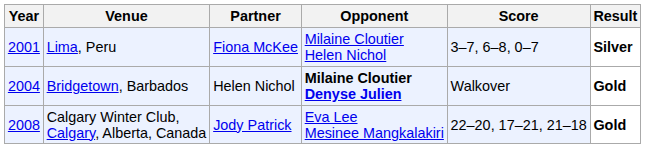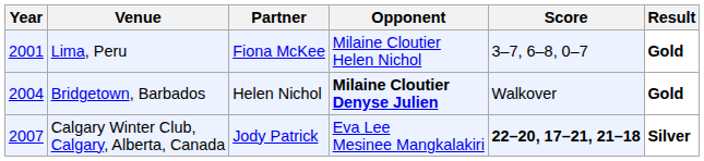 <table class="sortable wikitable" style="font-size: 90%;">
 <tr>
 <th>Year</th>
 <th>Venue</th>
 <th>Partner</th>
 <th>Opponent</th>
 <th>Score</th>
 <th>Result</th>
 </tr>
 <tr style="background:#ECF2FF">
 <td align="center"><a href='#'>2001</a></td>
 <td align="left"><a href='#'>Lima</a>, Peru</td>
 <td align="left"> <a href='#'>Fiona McKee</a></td>
 <td align="left"> <a href='#'>Milaine Cloutier</a><br> <a href='#'>Helen Nichol</a></td>
 <td align="left">3–7, 6–8, 0–7</td>
-<td style="text-align:left; background:white"> <strong>Silver</strong></td>
+<td style="text-align:left; background:white"> <strong>Gold</strong></td>
 </tr>
 <tr style="background:#ECF2FF">
 <td align="center"><a href='#'>2004</a></td>
 <td align="left"><a href='#'>Bridgetown</a>, Barbados</td>
 <td align="left"> Helen Nichol</td>
 <td align="left"><strong> Milaine Cloutier<br> <a href='#'>Denyse Julien</a></strong></td>
 <td align="left">Walkover</td>
 <td style="text-align:left; background:white"> <strong>Gold</strong></td>
 </tr>
 <tr style="background:#ECF2FF">
-<td align="center"><a href='#'>2008</a></td>
+<td align="center"><a href='#'>2007</a></td>
 <td align="left">Calgary Winter Club, <br><a href='#'>Calgary</a>, Alberta, Canada</td>
 <td align="left"> <a href='#'>Jody Patrick</a></td>
 <td align="left"> <a href='#'>Eva Lee</a><br> <a href='#'>Mesinee Mangkalakiri</a></td>
-<td align="left">22–20, 17–21, 21–18</td>
-<td style="text-align:left; background:white"> <strong>Gold</strong></td>
+<td align="left"><strong>22–20, 17–21, 21–18</strong></td>
+<td style="text-align:left; background:white"> <strong>Silver</strong></td>
 </tr>
 </table>
